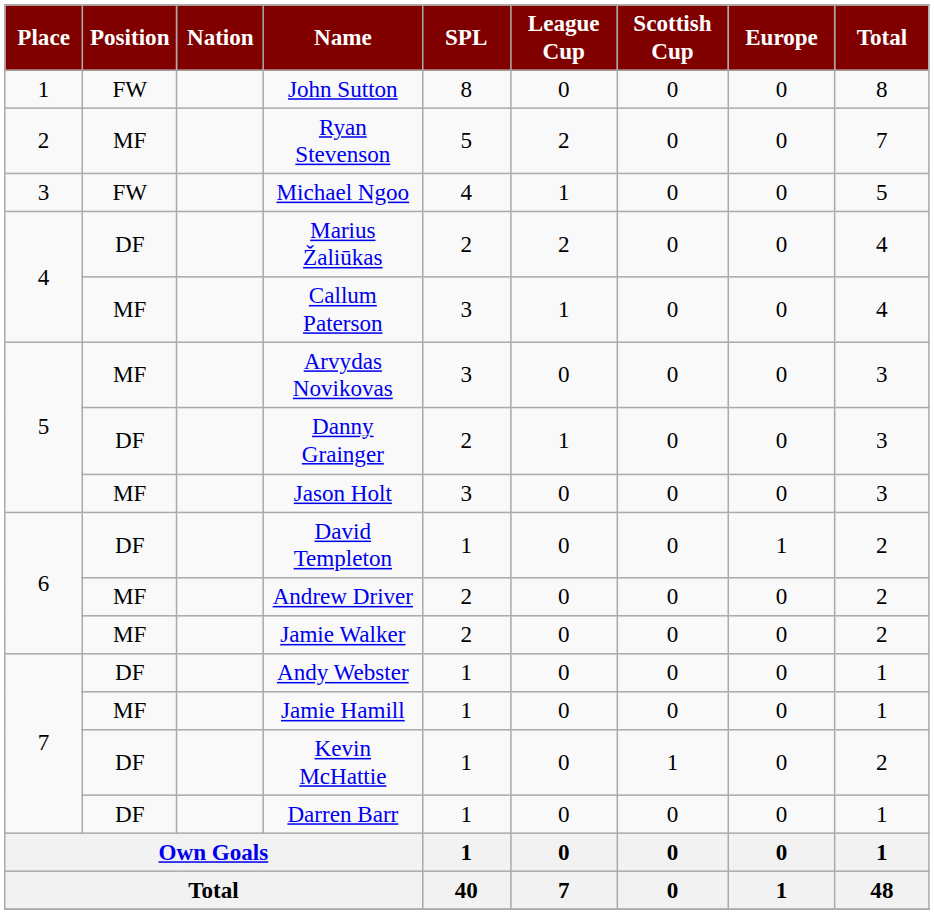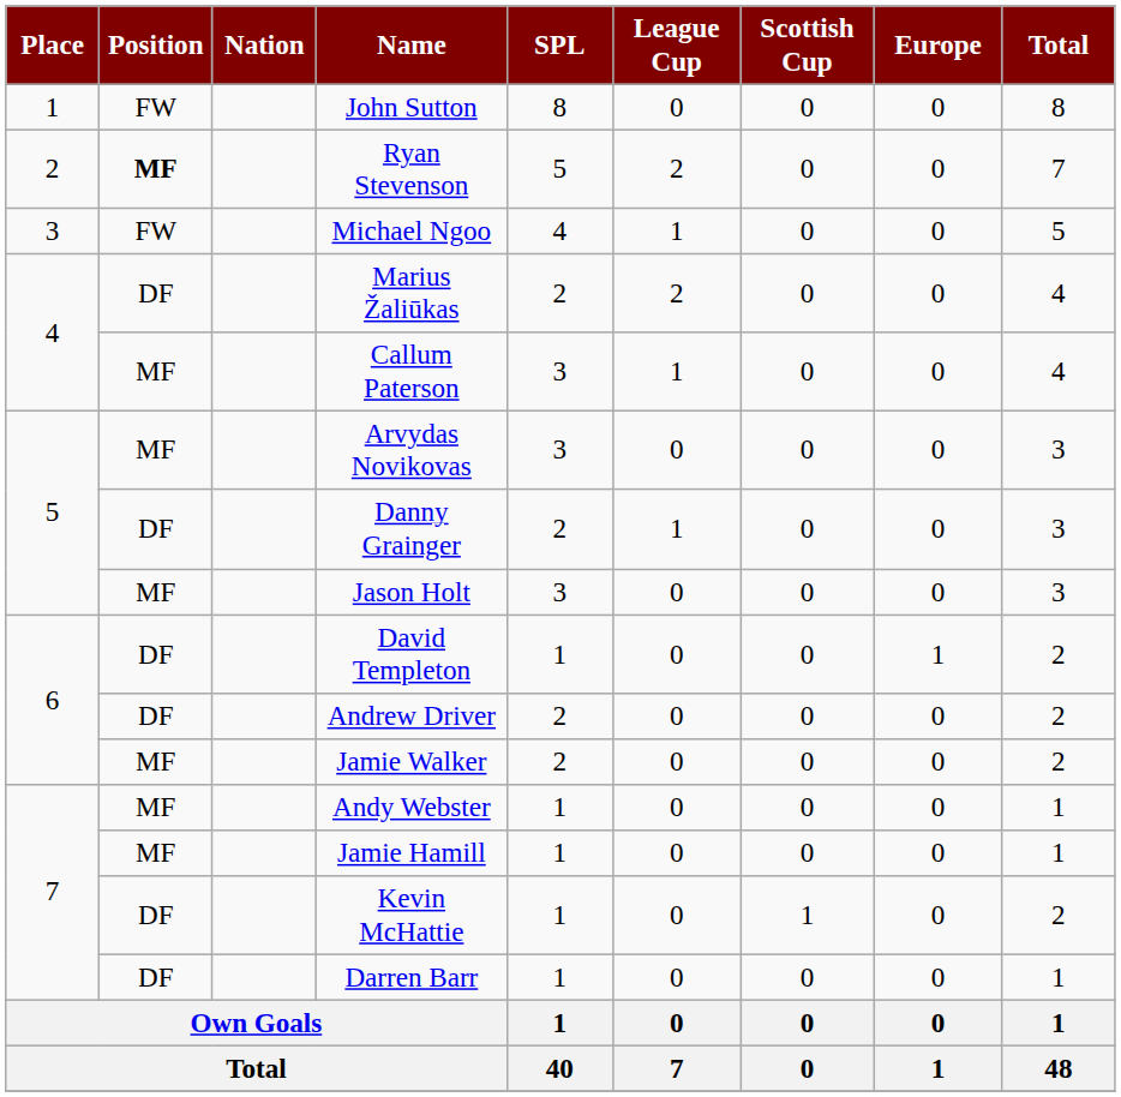 <table class="wikitable" style="font-size: 95%; text-align: center;">
 <tr>
 <th style="background:maroon; color:white;" scope="col" width=60>Place</th>
 <th style="background:maroon; color:white;" scope="col" width=60>Position</th>
 <th style="background:maroon; color:white;" scope="col" width=60>Nation</th>
 <th style="background:maroon; color:white;" scope="col" width=150>Name</th>
 <th style="background:maroon; color:white;" scope="col" width=90>SPL</th>
 <th style="background:maroon; color:white;" scope="col" width=90>League Cup</th>
 <th style="background:maroon; color:white;" scope="col" width=90>Scottish Cup</th>
 <th style="background:maroon; color:white;" scope="col" width=90>Europe</th>
 <th style="background:maroon; color:white;" scope="col" width=90>Total</th>
 </tr>
 <tr>
 <td>1</td>
 <td>FW</td>
 <td></td>
 <td><a href='#'>John Sutton</a></td>
 <td>8</td>
 <td>0</td>
 <td>0</td>
 <td>0</td>
 <td>8</td>
 </tr>
 <tr>
 <td>2</td>
-<td>MF</td>
+<td><strong>MF</strong></td>
 <td></td>
 <td><a href='#'>Ryan Stevenson</a></td>
 <td>5</td>
 <td>2</td>
 <td>0</td>
 <td>0</td>
 <td>7</td>
 </tr>
 <tr>
 <td>3</td>
 <td>FW</td>
 <td></td>
 <td><a href='#'>Michael Ngoo</a></td>
 <td>4</td>
 <td>1</td>
 <td>0</td>
 <td>0</td>
 <td>5</td>
 </tr>
 <tr>
 <td rowspan=2>4</td>
 <td>DF</td>
 <td></td>
 <td><a href='#'>Marius Žaliūkas</a></td>
 <td>2</td>
 <td>2</td>
 <td>0</td>
 <td>0</td>
 <td>4</td>
 </tr>
 <tr>
 <td>MF</td>
 <td></td>
 <td><a href='#'>Callum Paterson</a></td>
 <td>3</td>
 <td>1</td>
 <td>0</td>
 <td>0</td>
 <td>4</td>
 </tr>
 <tr>
 <td rowspan=3>5</td>
 <td>MF</td>
 <td></td>
 <td><a href='#'>Arvydas Novikovas</a></td>
 <td>3</td>
 <td>0</td>
 <td>0</td>
 <td>0</td>
 <td>3</td>
 </tr>
 <tr>
 <td>DF</td>
 <td></td>
 <td><a href='#'>Danny Grainger</a></td>
 <td>2</td>
 <td>1</td>
 <td>0</td>
 <td>0</td>
 <td>3</td>
 </tr>
 <tr>
 <td>MF</td>
 <td></td>
 <td><a href='#'>Jason Holt</a></td>
 <td>3</td>
 <td>0</td>
 <td>0</td>
 <td>0</td>
 <td>3</td>
 </tr>
 <tr>
 <td rowspan=3>6</td>
 <td>DF</td>
 <td></td>
 <td><a href='#'>David Templeton</a></td>
 <td>1</td>
 <td>0</td>
 <td>0</td>
 <td>1</td>
 <td>2</td>
 </tr>
 <tr>
-<td>MF</td>
+<td>DF</td>
 <td></td>
 <td><a href='#'>Andrew Driver</a></td>
 <td>2</td>
 <td>0</td>
 <td>0</td>
 <td>0</td>
 <td>2</td>
 </tr>
 <tr>
 <td>MF</td>
 <td></td>
 <td><a href='#'>Jamie Walker</a></td>
 <td>2</td>
 <td>0</td>
 <td>0</td>
 <td>0</td>
 <td>2</td>
 </tr>
 <tr>
 <td rowspan=4>7</td>
-<td>DF</td>
+<td>MF</td>
 <td></td>
 <td><a href='#'>Andy Webster</a></td>
 <td>1</td>
 <td>0</td>
 <td>0</td>
 <td>0</td>
 <td>1</td>
 </tr>
 <tr>
 <td>MF</td>
 <td></td>
 <td><a href='#'>Jamie Hamill</a></td>
 <td>1</td>
 <td>0</td>
 <td>0</td>
 <td>0</td>
 <td>1</td>
 </tr>
 <tr>
 <td>DF</td>
 <td></td>
 <td><a href='#'>Kevin McHattie</a></td>
 <td>1</td>
 <td>0</td>
 <td>1</td>
 <td>0</td>
 <td>2</td>
 </tr>
 <tr>
 <td>DF</td>
 <td></td>
 <td><a href='#'>Darren Barr</a></td>
 <td>1</td>
 <td>0</td>
 <td>0</td>
 <td>0</td>
 <td>1</td>
 </tr>
 <tr>
 <th colspan=4><a href='#'>Own Goals</a></th>
 <th>1</th>
 <th>0</th>
 <th>0</th>
 <th>0</th>
 <th>1</th>
 </tr>
 <tr>
 <th colspan=4>Total</th>
 <th>40</th>
 <th>7</th>
 <th>0</th>
 <th>1</th>
 <th>48</th>
 </tr>
 <tr>
 </tr>
 </table>
